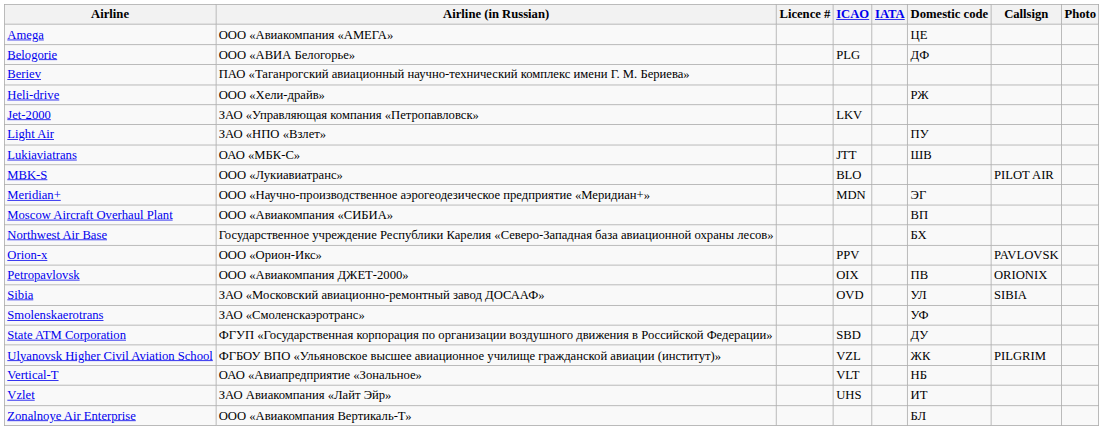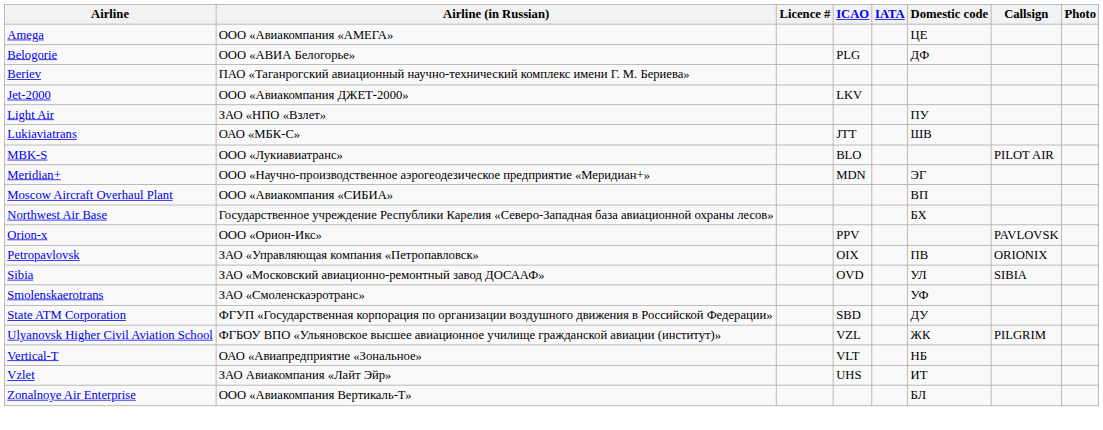 <table class="wikitable sortable">
 <tr valign="middle">
 <th>Airline</th>
 <th>Airline (in Russian)</th>
 <th>Licence #</th>
 <th><a href='#'>ICAO</a></th>
 <th><a href='#'>IATA</a></th>
 <th>Domestic code</th>
 <th>Callsign</th>
 <th>Photo</th>
 </tr>
 <tr>
 <td><a href='#'>Amega</a></td>
 <td>ООО «Авиакомпания «АМЕГА»</td>
 <td></td>
 <td></td>
 <td></td>
 <td>ЦЕ</td>
 <td></td>
 <td></td>
 </tr>
 <tr>
 <td><a href='#'>Belogorie</a></td>
 <td>ООО «АВИА Белогорье»</td>
 <td></td>
 <td>PLG</td>
 <td></td>
 <td>ДФ</td>
 <td></td>
 <td></td>
 </tr>
 <tr>
 <td><a href='#'>Beriev</a></td>
 <td>ПАО «Таганрогский авиационный научно-технический комплекс имени Г. М. Бериева»</td>
 <td></td>
 <td></td>
 <td></td>
 <td></td>
 <td></td>
 <td></td>
 </tr>
 <tr>
-<td><a href='#'>Heli-drive</a></td>
-<td>ООО «Хели-драйв»</td>
-<td></td>
-<td></td>
-<td></td>
-<td>РЖ</td>
-<td></td>
-<td></td>
-</tr>
-<tr>
 <td><a href='#'>Jet-2000</a></td>
-<td>ЗАО «Управляющая компания «Петропавловск»</td>
+<td>ООО «Авиакомпания ДЖЕТ-2000»</td>
 <td></td>
 <td>LKV</td>
 <td></td>
 <td></td>
 <td></td>
 <td></td>
 </tr>
 <tr>
 <td><a href='#'>Light Air</a></td>
 <td>ЗАО «НПО «Взлет»</td>
 <td></td>
 <td></td>
 <td></td>
 <td>ПУ</td>
 <td></td>
 <td></td>
 </tr>
 <tr>
 <td><a href='#'>Lukiaviatrans</a></td>
 <td>ОАО «МБК-С»</td>
 <td></td>
 <td>JTT</td>
 <td></td>
 <td>ШВ</td>
 <td></td>
 <td></td>
 </tr>
 <tr>
 <td><a href='#'>MBK-S</a></td>
 <td>ООО «Лукиавиатранс»</td>
 <td></td>
 <td>BLO</td>
 <td></td>
 <td></td>
 <td>PILOT AIR</td>
 <td></td>
 </tr>
 <tr>
 <td><a href='#'>Meridian+</a></td>
 <td>ООО «Научно-производственное аэрогеодезическое предприятие «Меридиан+»</td>
 <td></td>
 <td>MDN</td>
 <td></td>
 <td>ЭГ</td>
 <td></td>
 <td></td>
 </tr>
 <tr>
 <td><a href='#'>Moscow Aircraft Overhaul Plant</a></td>
 <td>ООО «Авиакомпания «СИБИА»</td>
 <td></td>
 <td></td>
 <td></td>
 <td>ВП</td>
 <td></td>
 <td></td>
 </tr>
 <tr>
 <td><a href='#'>Northwest Air Base</a></td>
 <td>Государственное учреждение Республики Карелия «Северо-Западная база авиационной охраны лесов»</td>
 <td></td>
 <td></td>
 <td></td>
 <td>БХ</td>
 <td></td>
 <td></td>
 </tr>
 <tr>
 <td><a href='#'>Orion-x</a></td>
 <td>ООО «Орион-Икс»</td>
 <td></td>
 <td>PPV</td>
 <td></td>
 <td></td>
 <td>PAVLOVSK</td>
 <td></td>
 </tr>
 <tr>
 <td><a href='#'>Petropavlovsk</a></td>
-<td>ООО «Авиакомпания ДЖЕТ-2000»</td>
+<td>ЗАО «Управляющая компания «Петропавловск»</td>
 <td></td>
 <td>OIX</td>
 <td></td>
 <td>ПВ</td>
 <td>ORIONIX</td>
 <td></td>
 </tr>
 <tr>
 <td><a href='#'>Sibia</a></td>
 <td>ЗАО «Московский авиационно-ремонтный завод ДОСААФ»</td>
 <td></td>
 <td>OVD</td>
 <td></td>
 <td>УЛ</td>
 <td>SIBIA</td>
 <td></td>
 </tr>
 <tr>
 <td><a href='#'>Smolenskaerotrans</a></td>
 <td>ЗАО «Смоленскаэротранс»</td>
 <td></td>
 <td></td>
 <td></td>
 <td>УФ</td>
 <td></td>
 <td></td>
 </tr>
 <tr>
 <td><a href='#'>State ATM Corporation</a></td>
 <td>ФГУП «Государственная корпорация по организации воздушного движения в Российской Федерации»</td>
 <td></td>
 <td>SBD</td>
 <td></td>
 <td>ДУ</td>
 <td></td>
 <td></td>
 </tr>
 <tr>
 <td><a href='#'>Ulyanovsk Higher Civil Aviation School</a></td>
 <td>ФГБОУ ВПО «Ульяновское высшее авиационное училище гражданской авиации (институт)»</td>
 <td></td>
 <td>VZL</td>
 <td></td>
 <td>ЖК</td>
 <td>PILGRIM</td>
 <td></td>
 </tr>
 <tr>
 <td><a href='#'>Vertical-T</a></td>
 <td>ОАО «Авиапредприятие «Зональное»</td>
 <td></td>
 <td>VLT</td>
 <td></td>
 <td>НБ</td>
 <td></td>
 <td></td>
 </tr>
 <tr>
 <td><a href='#'>Vzlet</a></td>
 <td>ЗАО Авиакомпания «Лайт Эйр»</td>
 <td></td>
 <td>UHS</td>
 <td></td>
 <td>ИТ</td>
 <td></td>
 <td></td>
 </tr>
 <tr>
 <td><a href='#'>Zonalnoye Air Enterprise</a></td>
 <td>ООО «Авиакомпания Вертикаль-Т»</td>
 <td></td>
 <td></td>
 <td></td>
 <td>БЛ</td>
 <td></td>
 <td></td>
 </tr>
 </table>
